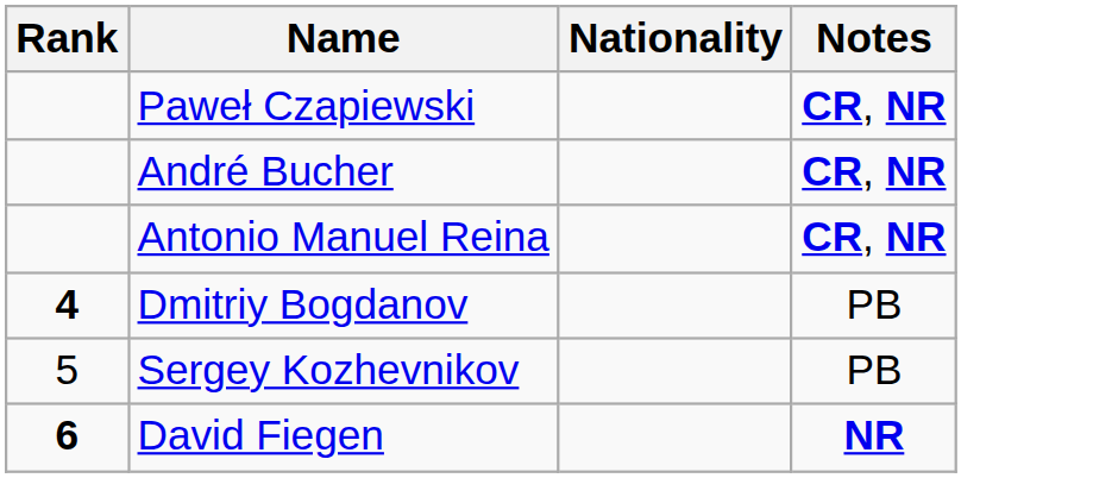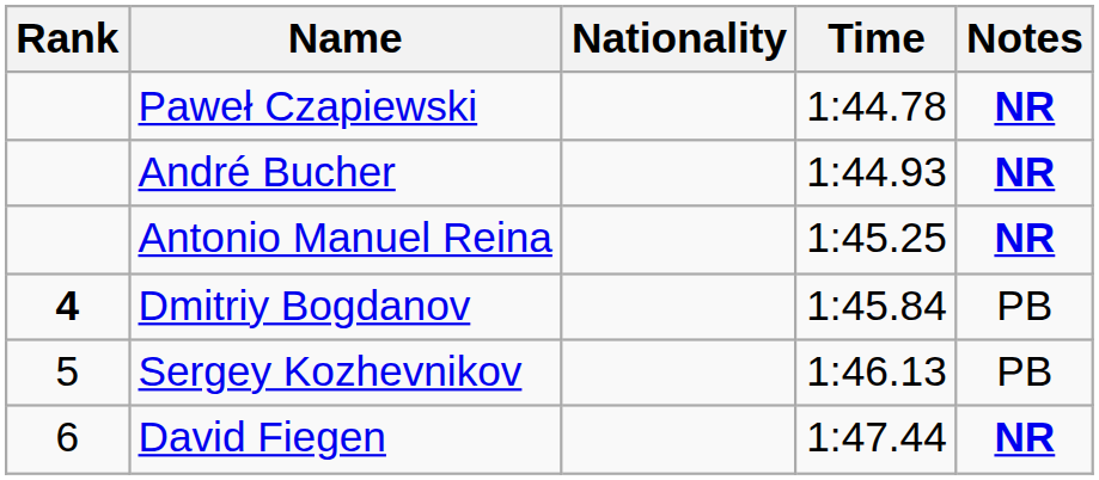 <table class="wikitable sortable" style="text-align:center">
 <tr>
 <th>Rank</th>
 <th>Name</th>
 <th>Nationality</th>
+<th>Time</th>
 <th>Notes</th>
 </tr>
 <tr>
 <td></td>
 <td align="left"><a href='#'>Paweł Czapiewski</a></td>
 <td align=left></td>
-<td><strong><a href='#'>CR</a></strong>, <strong><a href='#'>NR</a></strong></td>
+<td>1:44.78</td>
+<td><strong><a href='#'>NR</a></strong></td>
 </tr>
 <tr>
 <td></td>
 <td align="left"><a href='#'>André Bucher</a></td>
 <td align=left></td>
-<td><strong><a href='#'>CR</a></strong>, <strong><a href='#'>NR</a></strong></td>
+<td>1:44.93</td>
+<td><strong><a href='#'>NR</a></strong></td>
 </tr>
 <tr>
 <td></td>
 <td align="left"><a href='#'>Antonio Manuel Reina</a></td>
 <td align=left></td>
-<td><strong><a href='#'>CR</a></strong>, <strong><a href='#'>NR</a></strong></td>
+<td>1:45.25</td>
+<td><strong><a href='#'>NR</a></strong></td>
 </tr>
 <tr>
 <td><strong>4</strong></td>
 <td align="left"><a href='#'>Dmitriy Bogdanov</a></td>
 <td align=left></td>
+<td>1:45.84</td>
 <td>PB</td>
 </tr>
 <tr>
 <td>5</td>
 <td align="left"><a href='#'>Sergey Kozhevnikov</a></td>
 <td align=left></td>
+<td>1:46.13</td>
 <td>PB</td>
 </tr>
 <tr>
-<td><strong>6</strong></td>
+<td>6</td>
 <td align="left"><a href='#'>David Fiegen</a></td>
 <td align=left></td>
+<td>1:47.44</td>
 <td><strong><a href='#'>NR</a></strong></td>
 </tr>
 </table>
